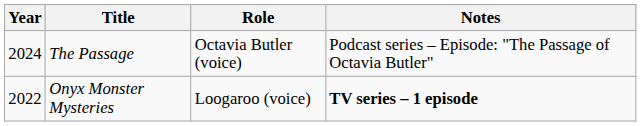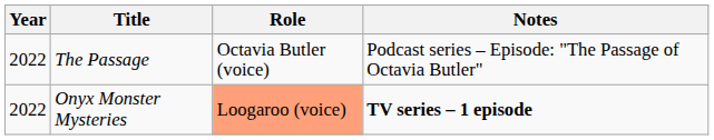 <table class="wikitable">
 <tr style="background:#b0c4de; text-align:center;">
 <th>Year</th>
 <th>Title</th>
 <th>Role</th>
 <th>Notes</th>
 </tr>
 <tr>
-<td>2024</td>
+<td>2022</td>
 <td><em>The Passage</em></td>
 <td>Octavia Butler (voice)</td>
 <td>Podcast series – Episode: "The Passage of Octavia Butler"</td>
 </tr>
 <tr>
 <td>2022</td>
 <td><em>Onyx Monster Mysteries</em></td>
-<td>Loogaroo (voice)</td>
+<td style="background: lightsalmon;">Loogaroo (voice)</td>
 <td><strong>TV series – 1 episode</strong></td>
 </tr>
 </table>
